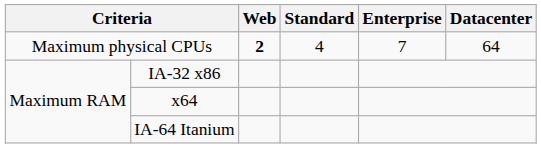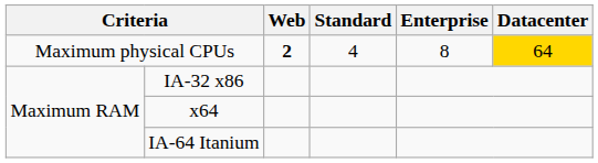 <table class="wikitable" style="margin:auto; text-align:center">
 <tr>
 <th colspan=2>Criteria</th>
 <th>Web</th>
 <th>Standard</th>
 <th>Enterprise</th>
 <th>Datacenter</th>
 </tr>
 <tr>
 <td colspan=2>Maximum physical CPUs</td>
 <td><strong>2</strong></td>
 <td>4</td>
-<td>7</td>
-<td>64</td>
+<td>8</td>
+<td style="background: gold;">64</td>
 </tr>
 <tr>
 <td rowspan=3>Maximum RAM</td>
 <td>IA-32 x86</td>
 <td></td>
 <td></td>
 <td colspan="2"></td>
 </tr>
 <tr>
 <td>x64</td>
 <td></td>
 <td></td>
 <td colspan="2"></td>
 </tr>
 <tr>
 <td>IA-64 Itanium</td>
 <td></td>
 <td></td>
 <td colspan="2"></td>
 </tr>
 </table>
